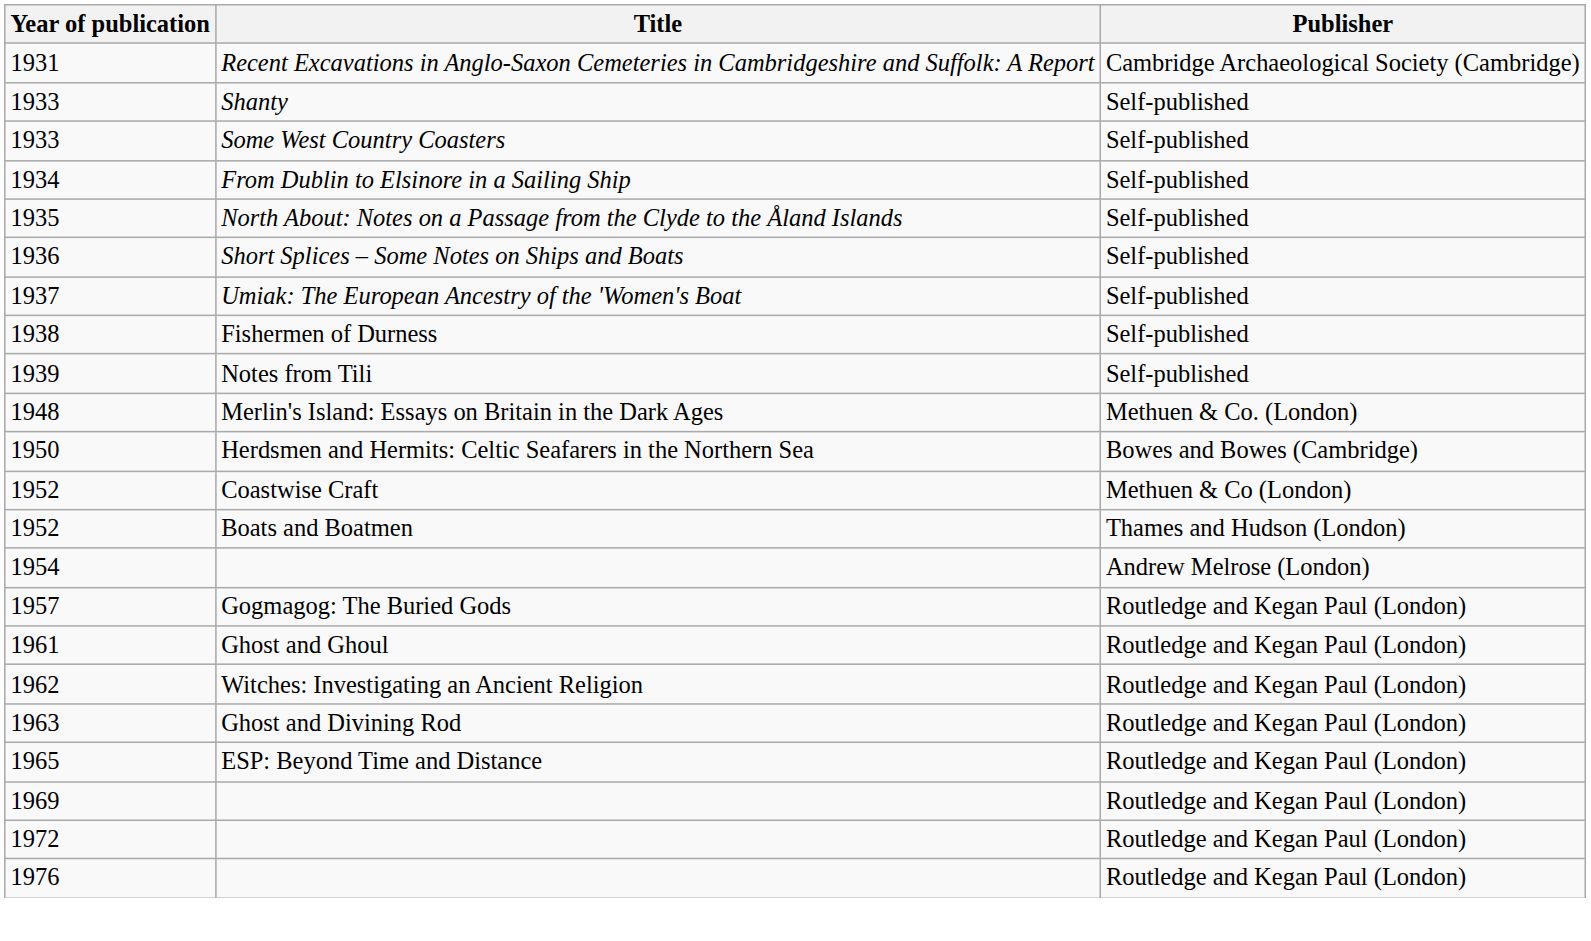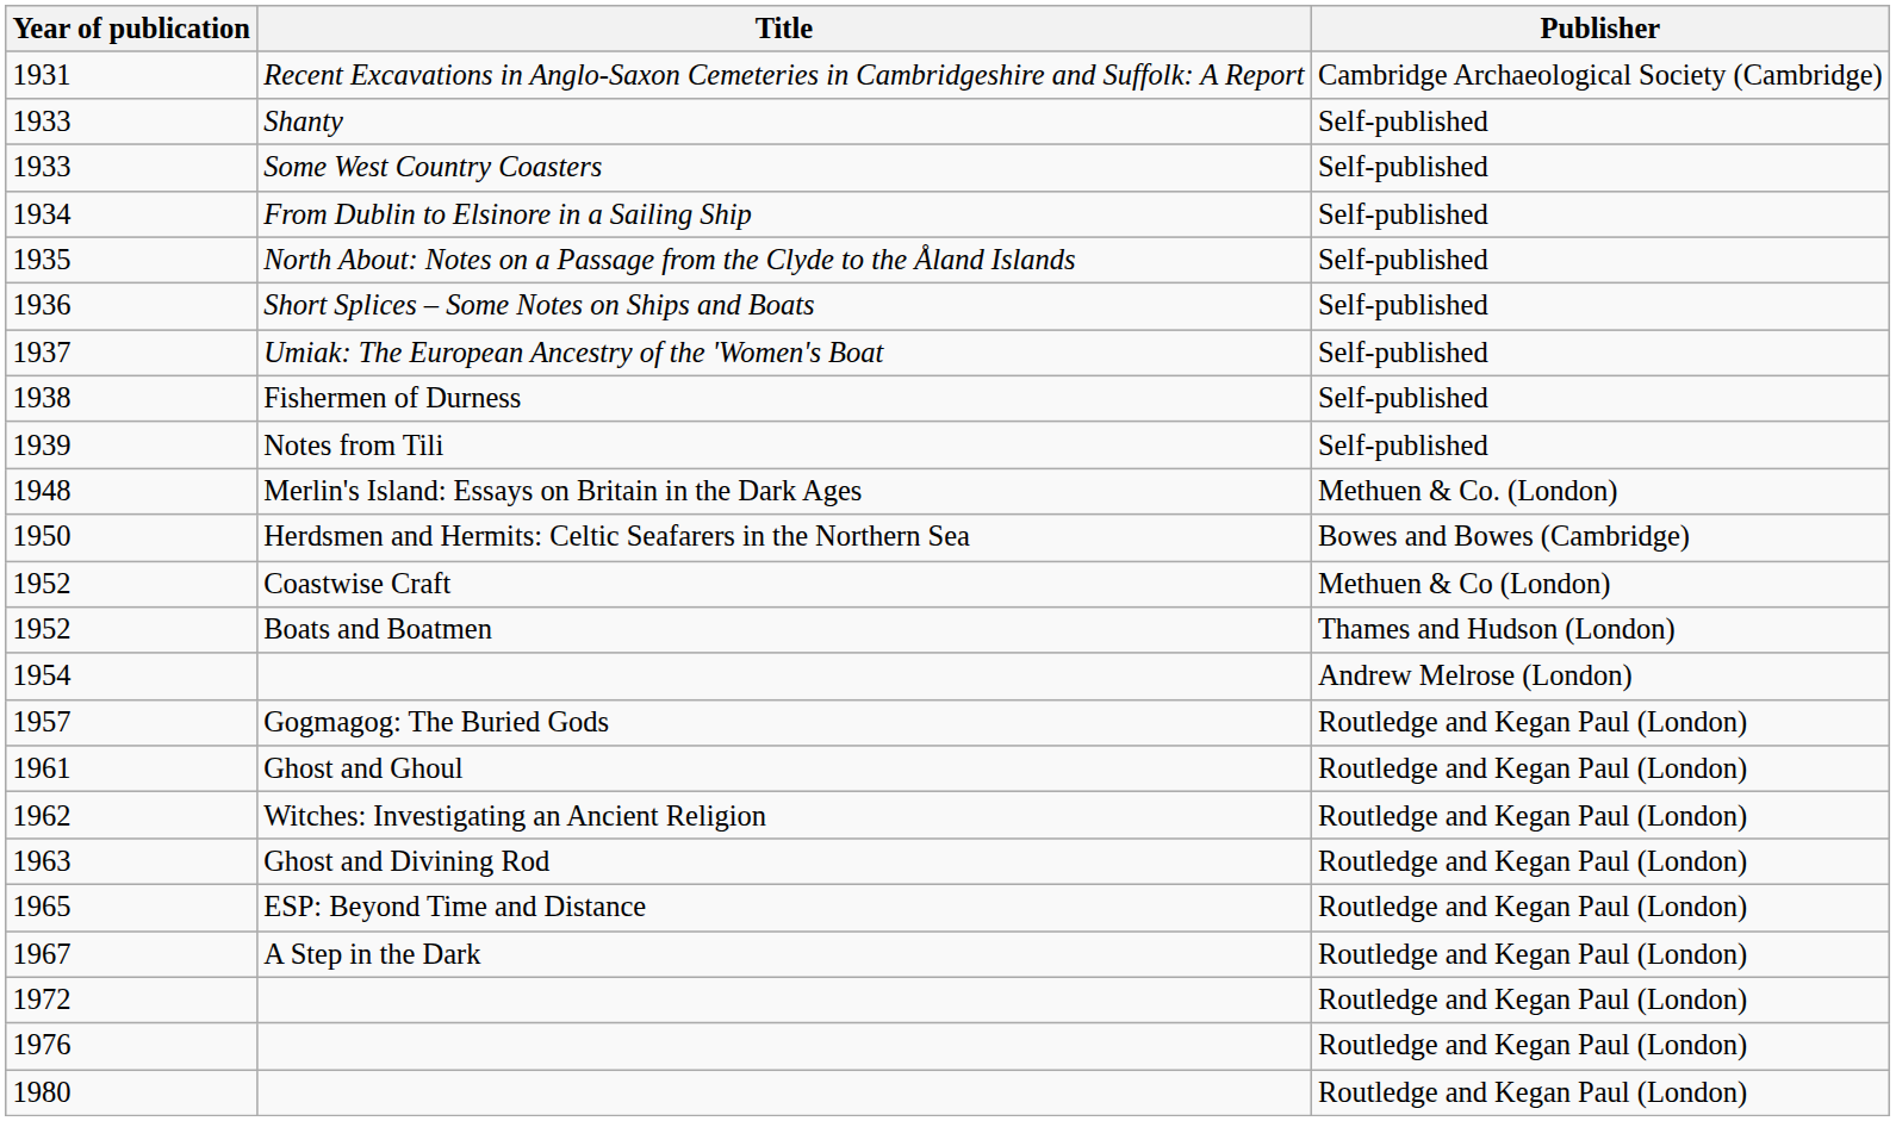 <table class= "wikitable sortable">
 <tr>
 <th>Year of publication</th>
 <th>Title</th>
 <th>Publisher</th>
 </tr>
 <tr>
 <td>1931</td>
 <td><em>Recent Excavations in Anglo-Saxon Cemeteries in Cambridgeshire and Suffolk: A Report</em></td>
 <td>Cambridge Archaeological Society (Cambridge)</td>
 </tr>
 <tr>
 <td>1933</td>
 <td><em>Shanty</em></td>
 <td>Self-published</td>
 </tr>
 <tr>
 <td>1933</td>
 <td><em>Some West Country Coasters</em></td>
 <td>Self-published</td>
 </tr>
 <tr>
 <td>1934</td>
 <td><em>From Dublin to Elsinore in a Sailing Ship</em></td>
 <td>Self-published</td>
 </tr>
 <tr>
 <td>1935</td>
 <td><em>North About: Notes on a Passage from the Clyde to the Åland Islands</em></td>
 <td>Self-published</td>
 </tr>
 <tr>
 <td>1936</td>
 <td><em>Short Splices – Some Notes on Ships and Boats</em></td>
 <td>Self-published</td>
 </tr>
 <tr>
 <td>1937</td>
 <td><em>Umiak: The European Ancestry of the 'Women's Boat<strong></td>
 <td>Self-published</td>
 </tr>
 <tr>
 <td>1938</td>
 <td></em>Fishermen of Durness<em></td>
 <td>Self-published</td>
 </tr>
 <tr>
 <td>1939</td>
 <td></em>Notes from Tili<em></td>
 <td>Self-published</td>
 </tr>
 <tr>
 <td>1948</td>
 <td></em>Merlin's Island: Essays on Britain in the Dark Ages<em></td>
 <td>Methuen & Co. (London)</td>
 </tr>
 <tr>
 <td>1950</td>
 <td></em>Herdsmen and Hermits: Celtic Seafarers in the Northern Sea<em></td>
 <td>Bowes and Bowes (Cambridge)</td>
 </tr>
 <tr>
 <td>1952</td>
 <td></em>Coastwise Craft<em></td>
 <td>Methuen & Co (London)</td>
 </tr>
 <tr>
 <td>1952</td>
 <td></em>Boats and Boatmen<em></td>
 <td>Thames and Hudson (London)</td>
 </tr>
 <tr>
 <td>1954</td>
 <td></td>
 <td>Andrew Melrose (London)</td>
 </tr>
 <tr>
 <td>1957</td>
 <td></em>Gogmagog: The Buried Gods<em></td>
 <td>Routledge and Kegan Paul (London)</td>
 </tr>
 <tr>
 <td>1961</td>
 <td></em>Ghost and Ghoul<em></td>
 <td>Routledge and Kegan Paul (London)</td>
 </tr>
 <tr>
 <td>1962</td>
 <td></em>Witches: Investigating an Ancient Religion<em></td>
 <td>Routledge and Kegan Paul (London)</td>
 </tr>
 <tr>
 <td>1963</td>
 <td></em>Ghost and Divining Rod<em></td>
 <td>Routledge and Kegan Paul (London)</td>
 </tr>
 <tr>
 <td>1965</td>
 <td></em>ESP: Beyond Time and Distance<em></td>
 <td>Routledge and Kegan Paul (London)</td>
 </tr>
 <tr>
-<td>1969</td>
-<td></td>
+<td>1967</td>
+<td></em>A Step in the Dark<em></td>
 <td>Routledge and Kegan Paul (London)</td>
 </tr>
 <tr>
 <td>1972</td>
 <td></td>
 <td>Routledge and Kegan Paul (London)</td>
 </tr>
 <tr>
 <td>1976</td>
 <td></td>
 <td>Routledge and Kegan Paul (London)</td>
 </tr>
+<tr>
+<td>1980</td>
+<td></td>
+<td>Routledge and Kegan Paul (London)</td>
+</tr>
 </table>
